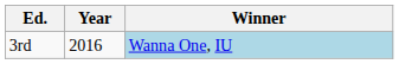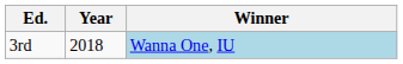 <table class="wikitable">
 <tr align=center>
 <th style="width:50px">Ed.</th>
 <th style="width:50px">Year</th>
 <th style="width:250px">Winner</th>
 </tr>
 <tr>
 <td>3rd</td>
-<td>2016</td>
+<td>2018</td>
 <td style="background: lightblue;"><a href='#'>Wanna One</a>, <a href='#'>IU</a></td>
 </tr>
 </table>
